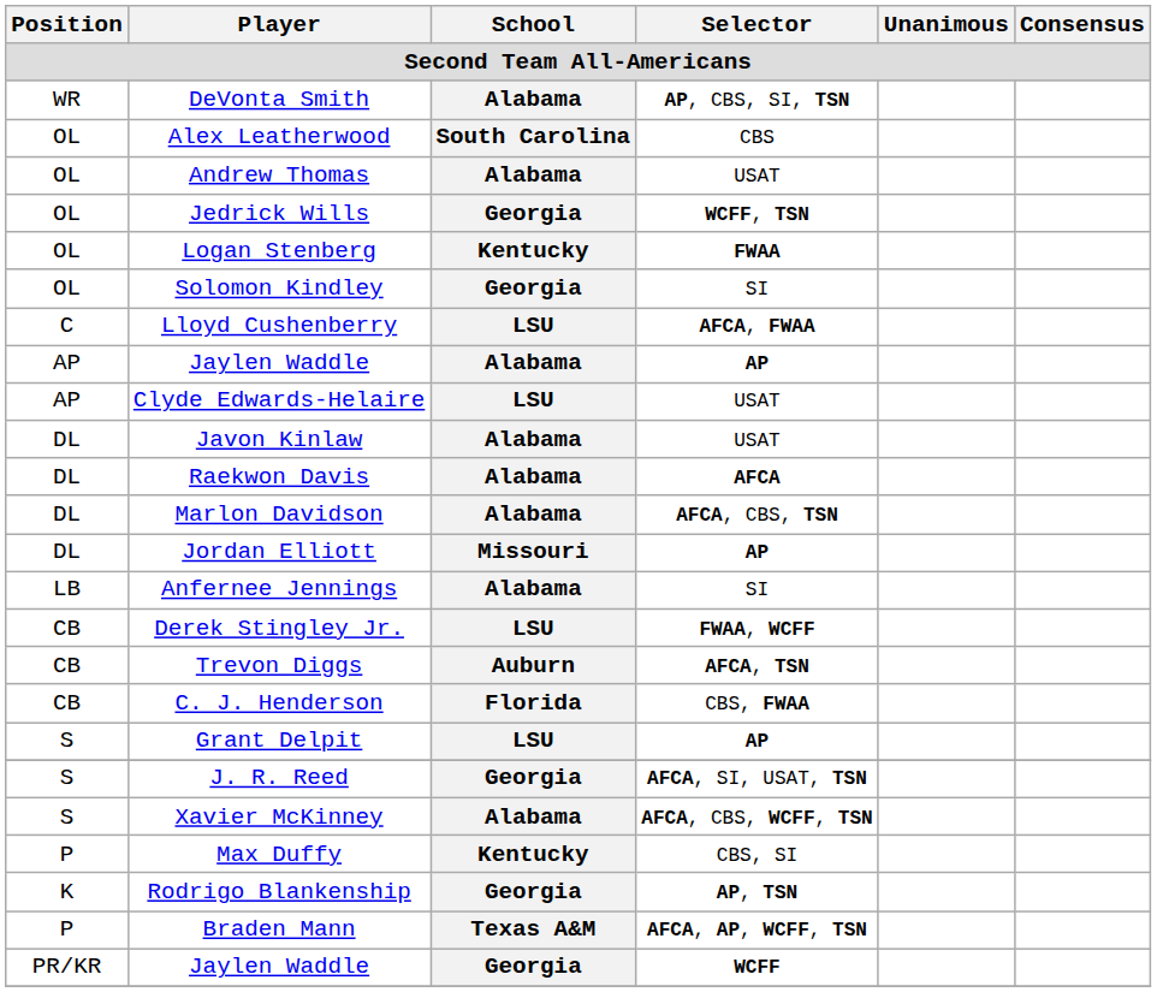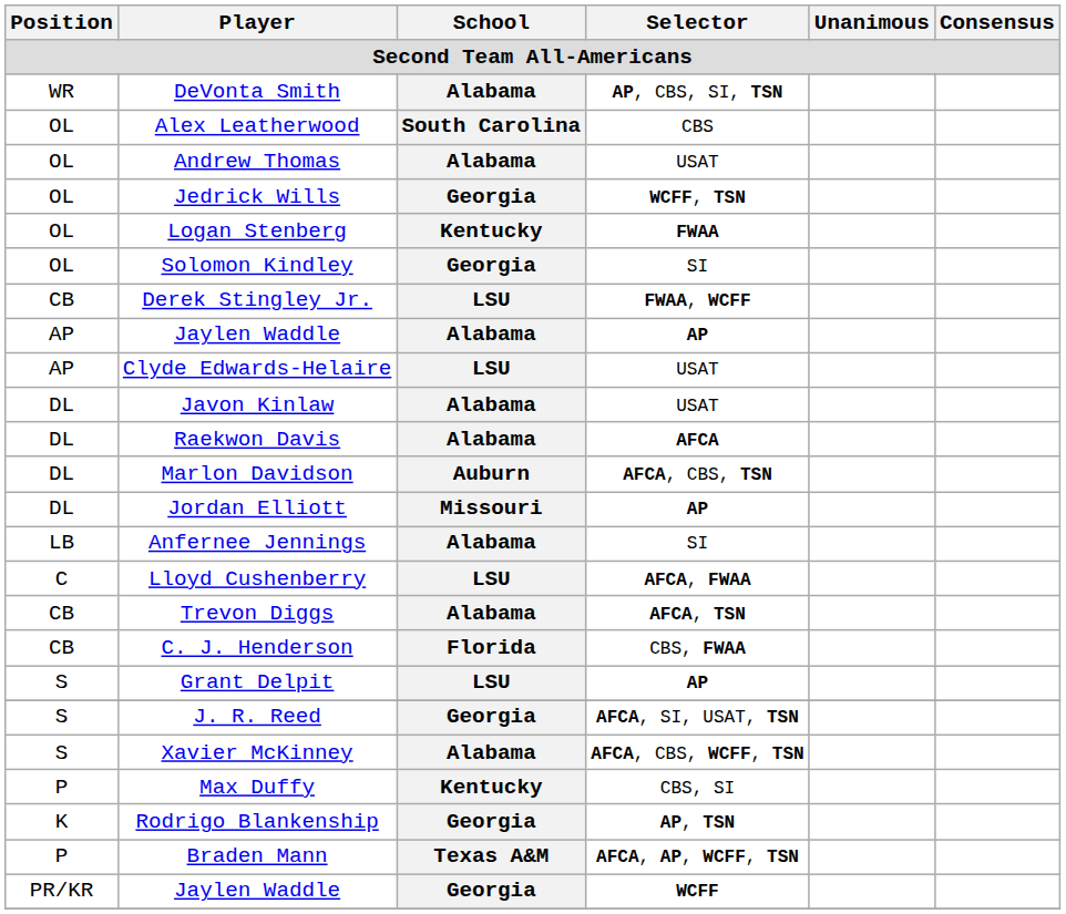 <table class="wikitable">
 <tr>
 <th>Position</th>
 <th>Player</th>
 <th>School</th>
 <th>Selector</th>
 <th>Unanimous</th>
 <th>Consensus</th>
 </tr>
 <tr>
 <td colspan="6" style="text-align:center; background:#ddd;"><strong>Second Team All-Americans</strong></td>
 </tr>
 <tr style="text-align:center;">
 <td style="background:white">WR</td>
 <td style="background:white"><a href='#'>DeVonta Smith</a></td>
 <th style=>Alabama</th>
 <td style="background:white"><small><strong>AP</strong>, CBS, SI, <strong>TSN</strong></small></td>
 <td style="background:white"></td>
 <td style="background:white"></td>
 </tr>
 <tr style="text-align:center;">
 <td style="background:white">OL</td>
 <td style="background:white"><a href='#'>Alex Leatherwood</a></td>
 <th style=>South Carolina</th>
 <td style="background:white"><small>CBS</small></td>
 <td style="background:white"></td>
 <td style="background:white"></td>
 </tr>
 <tr style="text-align:center;">
 <td style="background:white">OL</td>
 <td style="background:white"><a href='#'>Andrew Thomas</a></td>
 <th style=>Alabama</th>
 <td style="background:white"><small>USAT</small></td>
 <td style="background:white"></td>
 <td style="background:white"></td>
 </tr>
 <tr style="text-align:center;">
 <td style="background:white">OL</td>
 <td style="background:white"><a href='#'>Jedrick Wills</a></td>
 <th style=>Georgia</th>
 <td style="background:white"><small><strong>WCFF</strong>, <strong>TSN</strong></small></td>
 <td style="background:white"></td>
 <td style="background:white"></td>
 </tr>
 <tr style="text-align:center;">
 <td style="background:white">OL</td>
 <td style="background:white"><a href='#'>Logan Stenberg</a></td>
 <th style=>Kentucky</th>
 <td style="background:white"><small><strong>FWAA</strong></small></td>
 <td style="background:white"></td>
 <td style="background:white"></td>
 </tr>
 <tr style="text-align:center;">
 <td style="background:white">OL</td>
 <td style="background:white"><a href='#'>Solomon Kindley</a></td>
 <th style=>Georgia</th>
 <td style="background:white"><small>SI</small></td>
 <td style="background:white"></td>
 <td style="background:white"></td>
 </tr>
 <tr style="text-align:center;">
-<td style="background:white">C</td>
-<td style="background:white"><a href='#'>Lloyd Cushenberry</a></td>
+<td style="background:white">CB</td>
+<td style="background:white"><a href='#'>Derek Stingley Jr.</a></td>
 <th style=>LSU</th>
-<td style="background:white"><small><strong>AFCA</strong>, <strong>FWAA</strong></small></td>
+<td style="background:white"><small><strong>FWAA</strong>, <strong>WCFF</strong></small></td>
 <td style="background:white"></td>
 <td style="background:white"></td>
 </tr>
 <tr style="text-align:center;">
 <td style="background:white">AP</td>
 <td style="background:white"><a href='#'>Jaylen Waddle</a></td>
 <th style=>Alabama</th>
 <td style="background:white"><small><strong>AP</strong></small></td>
 <td style="background:white"></td>
 <td style="background:white"></td>
 </tr>
 <tr style="text-align:center;">
 <td style="background:white">AP</td>
 <td style="background:white"><a href='#'>Clyde Edwards-Helaire</a></td>
 <th style=>LSU</th>
 <td style="background:white"><small>USAT</small></td>
 <td style="background:white"></td>
 <td style="background:white"></td>
 </tr>
 <tr style="text-align:center;">
 <td style="background:white">DL</td>
 <td style="background:white"><a href='#'>Javon Kinlaw</a></td>
 <th style=>Alabama</th>
 <td style="background:white"><small>USAT</small></td>
 <td style="background:white"></td>
 <td style="background:white"></td>
 </tr>
 <tr style="text-align:center;">
 <td style="background:white">DL</td>
 <td style="background:white"><a href='#'>Raekwon Davis</a></td>
 <th style=>Alabama</th>
 <td style="background:white"><small><strong>AFCA</strong></small></td>
 <td style="background:white"></td>
 <td style="background:white"></td>
 </tr>
 <tr style="text-align:center;">
 <td style="background:white">DL</td>
 <td style="background:white"><a href='#'>Marlon Davidson</a></td>
-<th style=>Alabama</th>
+<th style=>Auburn</th>
 <td style="background:white"><small><strong>AFCA</strong>, CBS, <strong>TSN</strong></small></td>
 <td style="background:white"></td>
 <td style="background:white"></td>
 </tr>
 <tr style="text-align:center;">
 <td style="background:white">DL</td>
 <td style="background:white"><a href='#'>Jordan Elliott</a></td>
 <th style=>Missouri</th>
 <td style="background:white"><small><strong>AP</strong></small></td>
 <td style="background:white"></td>
 <td style="background:white"></td>
 </tr>
 <tr style="text-align:center;">
 <td style="background:white">LB</td>
 <td style="background:white"><a href='#'>Anfernee Jennings</a></td>
 <th style=>Alabama</th>
 <td style="background:white"><small>SI</small></td>
 <td style="background:white"></td>
 <td style="background:white"></td>
 </tr>
 <tr style="text-align:center;">
-<td style="background:white">CB</td>
-<td style="background:white"><a href='#'>Derek Stingley Jr.</a></td>
+<td style="background:white">C</td>
+<td style="background:white"><a href='#'>Lloyd Cushenberry</a></td>
 <th style=>LSU</th>
-<td style="background:white"><small><strong>FWAA</strong>, <strong>WCFF</strong></small></td>
+<td style="background:white"><small><strong>AFCA</strong>, <strong>FWAA</strong></small></td>
 <td style="background:white"></td>
 <td style="background:white"></td>
 </tr>
 <tr style="text-align:center;">
 <td style="background:white">CB</td>
 <td style="background:white"><a href='#'>Trevon Diggs</a></td>
-<th style=>Auburn</th>
+<th style=>Alabama</th>
 <td style="background:white"><small><strong>AFCA</strong>, <strong>TSN</strong></small></td>
 <td style="background:white"></td>
 <td style="background:white"></td>
 </tr>
 <tr style="text-align:center;">
 <td style="background:white">CB</td>
 <td style="background:white"><a href='#'>C. J. Henderson</a></td>
 <th style=>Florida</th>
 <td style="background:white"><small>CBS, <strong>FWAA</strong></small></td>
 <td style="background:white"></td>
 <td style="background:white"></td>
 </tr>
 <tr style="text-align:center;">
 <td style="background:white">S</td>
 <td style="background:white"><a href='#'>Grant Delpit</a></td>
 <th style=>LSU</th>
 <td style="background:white"><small><strong>AP</strong></small></td>
 <td style="background:white"></td>
 <td style="background:white"></td>
 </tr>
 <tr style="text-align:center;">
 </tr>
 <tr style="text-align:center;">
 <td style="background:white">S</td>
 <td style="background:white"><a href='#'>J. R. Reed</a></td>
 <th style=>Georgia</th>
 <td style="background:white"><small><strong>AFCA</strong>, SI, USAT, <strong>TSN</strong></small></td>
 <td style="background:white"></td>
 <td style="background:white"></td>
 </tr>
 <tr style="text-align:center;">
 <td style="background:white">S</td>
 <td style="background:white"><a href='#'>Xavier McKinney</a></td>
 <th style=>Alabama</th>
 <td style="background:white"><small><strong>AFCA</strong>, CBS, <strong>WCFF</strong>, <strong>TSN</strong></small></td>
 <td style="background:white"></td>
 <td style="background:white"></td>
 </tr>
 <tr style="text-align:center;">
 <td style="background:white">P</td>
 <td style="background:white"><a href='#'>Max Duffy</a></td>
 <th style=>Kentucky</th>
 <td style="background:white"><small>CBS, SI</small></td>
 <td style="background:white"></td>
 <td style="background:white"></td>
 </tr>
 <tr style="text-align:center;">
 <td style="background:white">K</td>
 <td style="background:white"><a href='#'>Rodrigo Blankenship</a></td>
 <th style=>Georgia</th>
 <td style="background:white"><small><strong>AP</strong>, <strong>TSN</strong></small></td>
 <td style="background:white"></td>
 <td style="background:white"></td>
 </tr>
 <tr style="text-align:center;">
 <td style="background:white">P</td>
 <td style="background:white"><a href='#'>Braden Mann</a></td>
 <th style=>Texas A&M</th>
 <td style="background:white"><small><strong>AFCA</strong>, <strong>AP</strong>, <strong>WCFF</strong>, <strong>TSN</strong></small></td>
 <td style="background:white"></td>
 <td style="background:white"></td>
 </tr>
 <tr style="text-align:center;">
 <td style="background:white">PR/KR</td>
 <td style="background:white"><a href='#'>Jaylen Waddle</a></td>
 <th style=>Georgia</th>
 <td style="background:white"><small><strong>WCFF</strong></small></td>
 <td style="background:white"></td>
 <td style="background:white"></td>
 </tr>
 <tr style="text-align:center;">
 </tr>
 </table>
